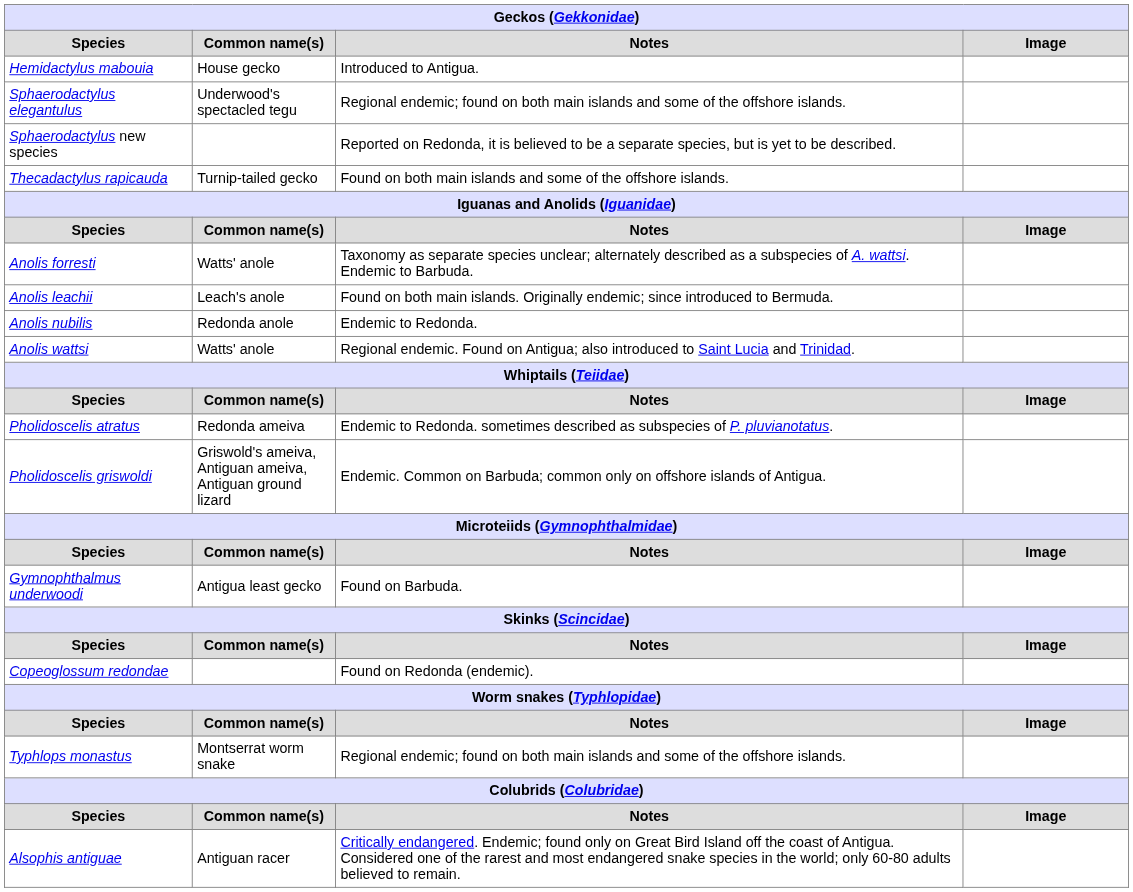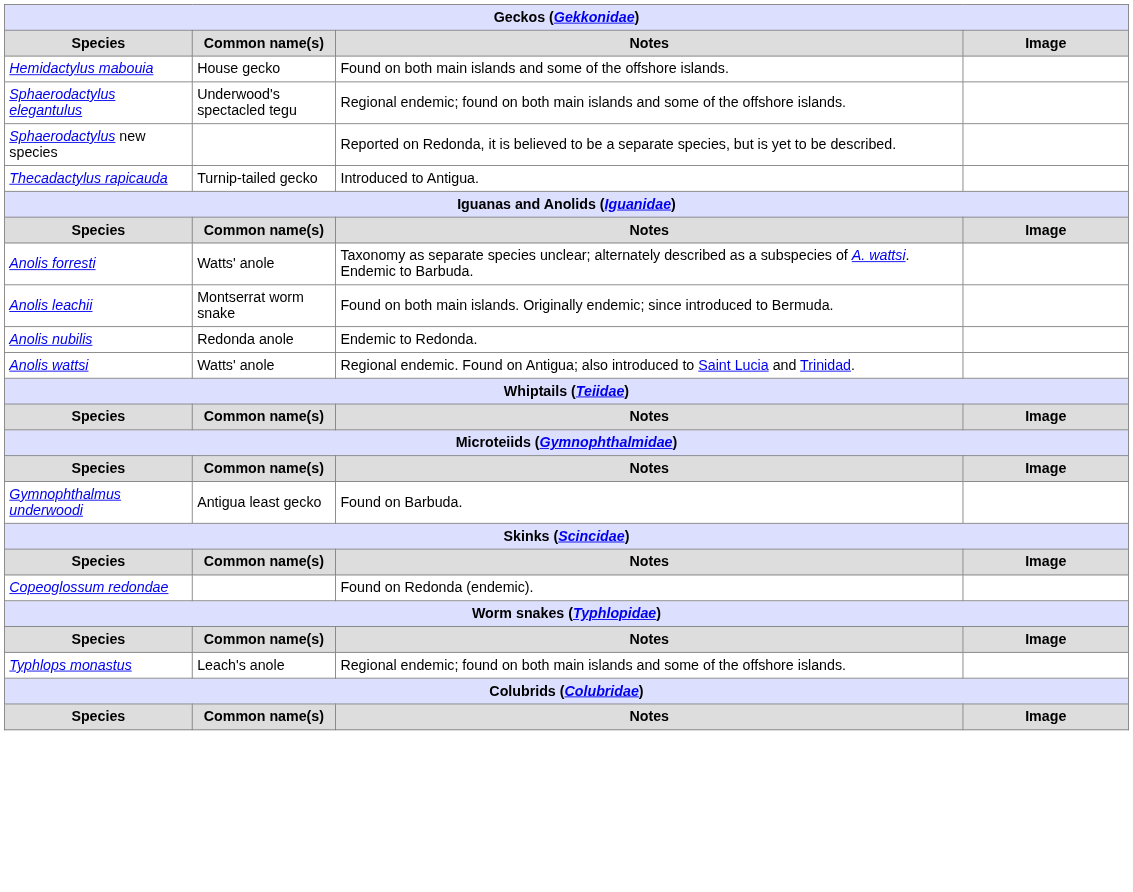 <table border=1 style="border-collapse:collapse;" cellpadding=5 width=100%>
 <tr>
 <th colspan=4 bgcolor=#DDDFFF>Geckos (<em><a href='#'>Gekkonidae</a></em>)</th>
 </tr>
 <tr bgcolor=#DDDDDD align=center>
 <th width=200px>Species</th>
 <th width=150px>Common name(s)</th>
 <th>Notes</th>
 <th width=175px>Image</th>
 </tr>
 <tr>
 <td><em><a href='#'>Hemidactylus mabouia</a></em></td>
 <td>House gecko</td>
-<td>Introduced to Antigua.</td>
+<td>Found on both main islands and some of the offshore islands.</td>
 <td></td>
 </tr>
 <tr>
 <td><em><a href='#'>Sphaerodactylus elegantulus</a></em></td>
 <td>Underwood's spectacled tegu</td>
 <td>Regional endemic; found on both main islands and some of the offshore islands.</td>
 <td></td>
 </tr>
 <tr>
 <td><em><a href='#'>Sphaerodactylus</a></em> new species</td>
 <td></td>
 <td>Reported on Redonda, it is believed to be a separate species, but is yet to be described.</td>
 <td></td>
 </tr>
 <tr>
 <td><em><a href='#'>Thecadactylus rapicauda</a></em></td>
 <td>Turnip-tailed gecko</td>
-<td>Found on both main islands and some of the offshore islands.</td>
+<td>Introduced to Antigua.</td>
 <td></td>
 </tr>
 <tr>
 <th colspan=4 bgcolor=#DDDFFF>Iguanas and Anolids (<em><a href='#'>Iguanidae</a></em>)</th>
 </tr>
 <tr bgcolor=#DDDDDD align=center>
 <th width=200px>Species</th>
 <th width=150px>Common name(s)</th>
 <th>Notes</th>
 <th width=175px>Image</th>
 </tr>
 <tr>
 <td><em><a href='#'>Anolis forresti</a></em></td>
 <td>Watts' anole</td>
 <td>Taxonomy as separate species unclear; alternately described as a subspecies of <em><a href='#'>A. wattsi</a></em>.  Endemic to Barbuda.</td>
 <td></td>
 </tr>
 <tr>
 <td><em><a href='#'>Anolis leachii</a></em></td>
-<td>Leach's anole</td>
+<td>Montserrat worm snake</td>
 <td>Found on both main islands.  Originally endemic; since introduced to Bermuda.</td>
 <td></td>
 </tr>
 <tr>
 <td><em><a href='#'>Anolis nubilis</a></em></td>
 <td>Redonda anole</td>
 <td>Endemic to Redonda.</td>
 <td></td>
 </tr>
 <tr>
 <td><em><a href='#'>Anolis wattsi</a></em></td>
 <td>Watts' anole</td>
 <td>Regional endemic.  Found on Antigua; also introduced to <a href='#'>Saint Lucia</a> and <a href='#'>Trinidad</a>.</td>
 <td></td>
 </tr>
 <tr>
 <th colspan=4 bgcolor=#DDDFFF>Whiptails (<em><a href='#'>Teiidae</a></em>)</th>
 </tr>
 <tr bgcolor=#DDDDDD align=center>
 <th width=200px>Species</th>
 <th width=150px>Common name(s)</th>
 <th>Notes</th>
 <th width=175px>Image</th>
-</tr>
-<tr>
-<td><em><a href='#'>Pholidoscelis atratus</a></em></td>
-<td>Redonda ameiva</td>
-<td>Endemic to Redonda.  sometimes described as subspecies of <em><a href='#'>P. pluvianotatus</a></em>.</td>
-<td></td>
-</tr>
-<tr>
-<td><em><a href='#'>Pholidoscelis griswoldi</a></em></td>
-<td>Griswold's ameiva, Antiguan ameiva, Antiguan ground lizard</td>
-<td>Endemic.  Common on Barbuda; common only on offshore islands of Antigua.</td>
-<td></td>
 </tr>
 <tr>
 <th colspan=4 bgcolor=#DDDFFF>Microteiids (<em><a href='#'>Gymnophthalmidae</a></em>)</th>
 </tr>
 <tr bgcolor=#DDDDDD align=center>
 <th width=200px>Species</th>
 <th width=150px>Common name(s)</th>
 <th>Notes</th>
 <th width=175px>Image</th>
 </tr>
 <tr>
 <td><em><a href='#'>Gymnophthalmus underwoodi</a></em></td>
 <td>Antigua least gecko</td>
 <td>Found on Barbuda.</td>
 <td></td>
 </tr>
 <tr>
 <th colspan=4 bgcolor=#DDDFFF>Skinks (<em><a href='#'>Scincidae</a></em>)</th>
 </tr>
 <tr bgcolor=#DDDDDD align=center>
 <th width=200px>Species</th>
 <th width=150px>Common name(s)</th>
 <th>Notes</th>
 <th width=175px>Image</th>
 </tr>
 <tr>
 <td><em><a href='#'>Copeoglossum redondae</a></em></td>
 <td></td>
 <td>Found on Redonda (endemic).</td>
 <td></td>
 </tr>
 <tr>
 <th colspan=4 bgcolor=#DDDFFF>Worm snakes (<em><a href='#'>Typhlopidae</a></em>)</th>
 </tr>
 <tr bgcolor=#DDDDDD align=center>
 <th width=200px>Species</th>
 <th width=150px>Common name(s)</th>
 <th>Notes</th>
 <th width=175px>Image</th>
 </tr>
 <tr>
 <td><em><a href='#'>Typhlops monastus</a></em></td>
-<td>Montserrat worm snake</td>
+<td>Leach's anole</td>
 <td>Regional endemic; found on both main islands and some of the offshore islands.</td>
 <td></td>
 </tr>
 <tr>
 <th colspan=4 bgcolor=#DDDFFF>Colubrids (<em><a href='#'>Colubridae</a></em>)</th>
 </tr>
 <tr bgcolor=#DDDDDD align=center>
 <th width=200px>Species</th>
 <th width=150px>Common name(s)</th>
 <th>Notes</th>
 <th width=175px>Image</th>
 </tr>
-<tr>
-<td><em><a href='#'>Alsophis antiguae</a></em></td>
-<td>Antiguan racer</td>
-<td><a href='#'>Critically endangered</a>.  Endemic; found only on Great Bird Island off the coast of Antigua.  Considered one of the rarest and most endangered snake species in the world; only 60-80 adults believed to remain.</td>
-<td></td>
-</tr>
 </table>
